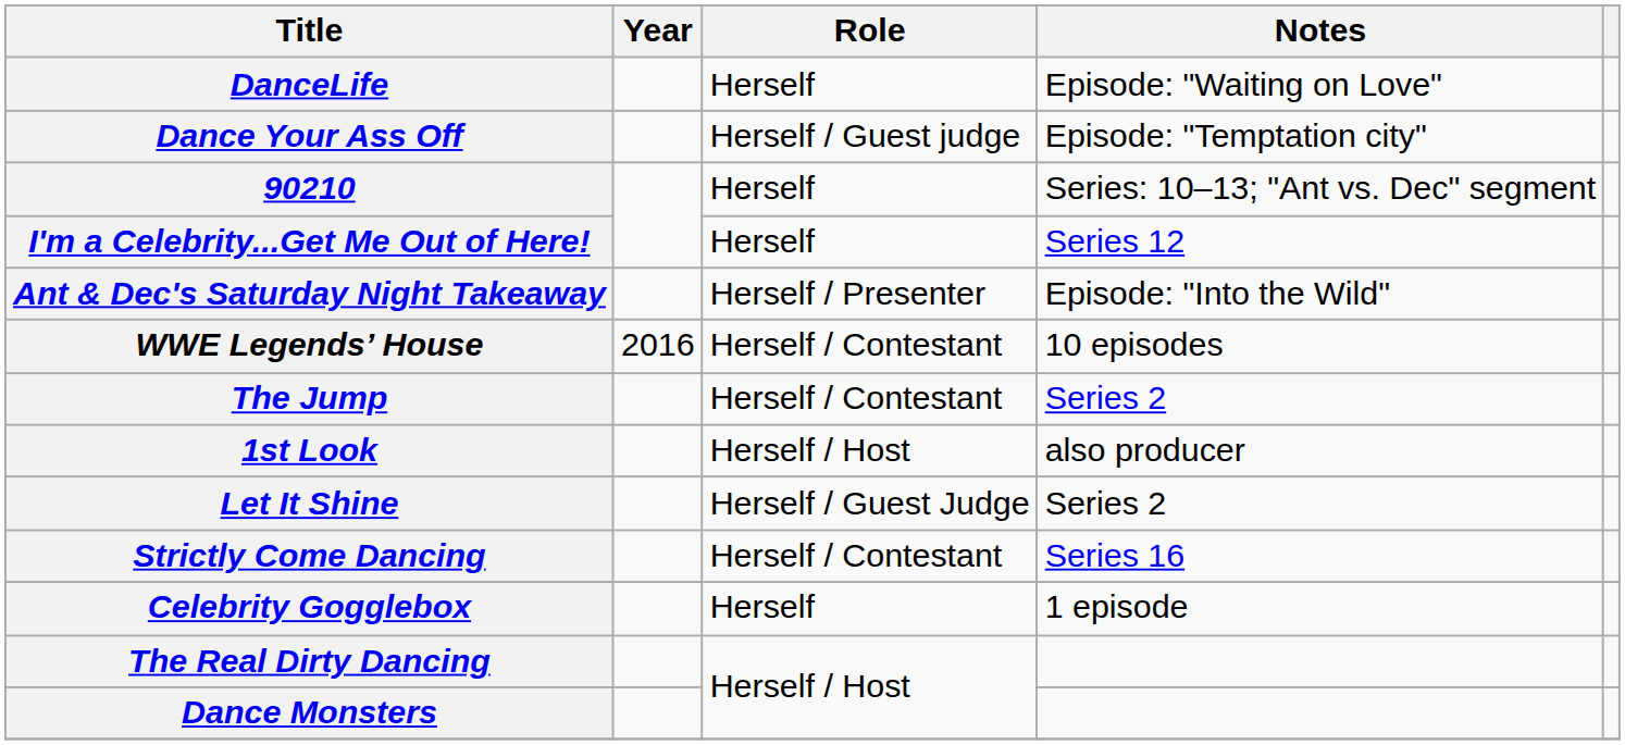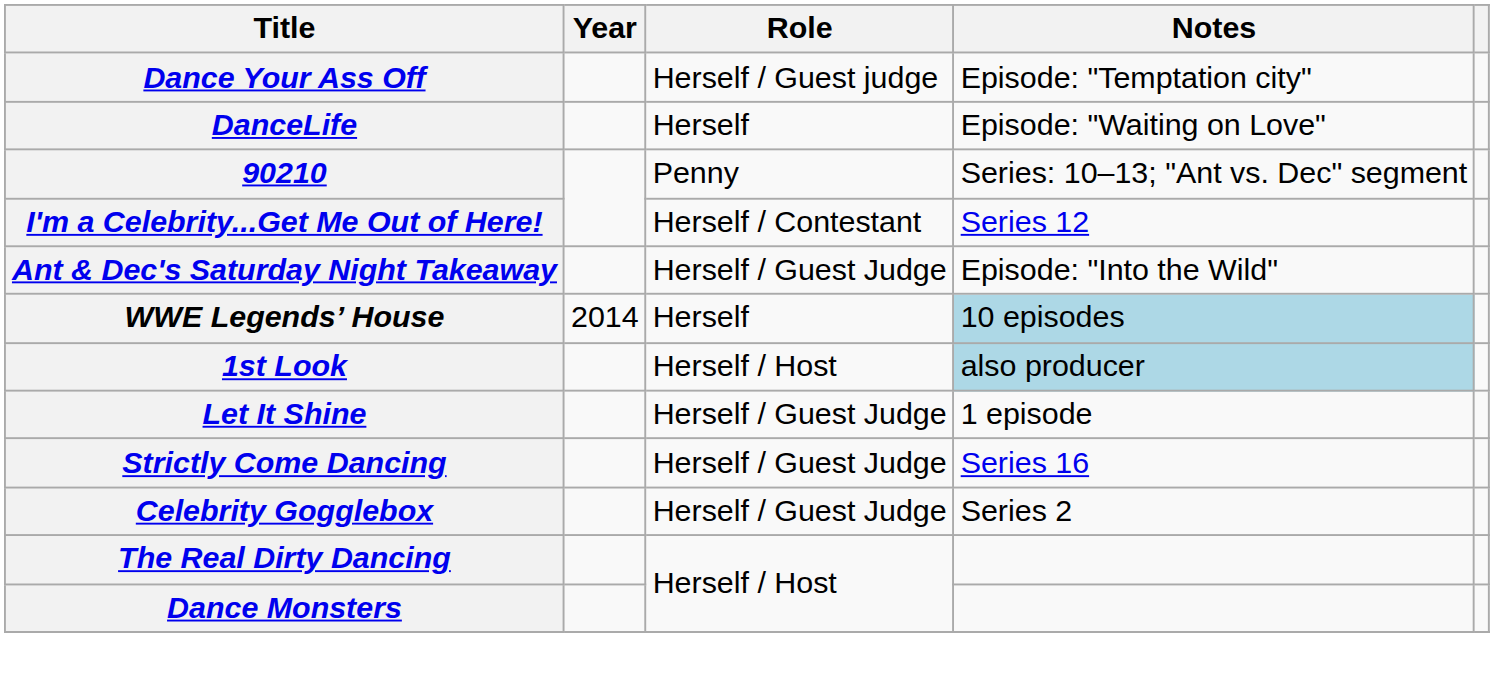 <table class="wikitable sortable plainrowheaders">
 <tr>
 <th scope="col">Title</th>
 <th scope="col">Year</th>
 <th scope="col">Role</th>
 <th scope="col">Notes</th>
 <th scope="col" class="unsortable"></th>
 </tr>
 <tr>
+<th scope="row"><em><a href='#'>Dance Your Ass Off</a></em></th>
+<td></td>
+<td>Herself / Guest judge</td>
+<td>Episode: "Temptation city"</td>
+<td></td>
+</tr>
+<tr>
 <th scope="row"><em><a href='#'>DanceLife</a></em></th>
 <td></td>
 <td>Herself</td>
 <td>Episode: "Waiting on Love"</td>
 <td></td>
 </tr>
 <tr>
-<th scope="row"><em><a href='#'>Dance Your Ass Off</a></em></th>
-<td></td>
-<td>Herself / Guest judge</td>
-<td>Episode: "Temptation city"</td>
-<td></td>
-</tr>
-<tr>
 <th scope="row"><em><a href='#'>90210</a></em></th>
 <td rowspan="2"></td>
-<td>Herself</td>
+<td>Penny</td>
 <td>Series: 10–13; "Ant vs. Dec" segment</td>
 <td></td>
 </tr>
 <tr>
 <th scope="row"><em><a href='#'>I'm a Celebrity...Get Me Out of Here!</a></em></th>
-<td>Herself</td>
+<td>Herself / Contestant</td>
 <td><a href='#'>Series 12</a></td>
 <td style="text-align:center;"></td>
 </tr>
 <tr>
 <th scope="row"><em><a href='#'>Ant & Dec's Saturday Night Takeaway</a></em></th>
 <td></td>
-<td>Herself / Presenter</td>
+<td>Herself / Guest Judge</td>
 <td>Episode: "Into the Wild"</td>
 <td style="text-align:center;"></td>
 </tr>
 <tr>
 <th><em>WWE Legends’ House</em></th>
-<td>2016</td>
-<td>Herself / Contestant</td>
-<td>10 episodes</td>
+<td>2014</td>
+<td>Herself</td>
+<td style="background: lightblue;">10 episodes</td>
 <td></td>
-</tr>
-<tr>
-<th scope="row"><em><a href='#'>The Jump</a></em></th>
-<td></td>
-<td>Herself / Contestant</td>
-<td><a href='#'>Series 2</a></td>
-<td style="text-align:center;"></td>
 </tr>
 <tr>
 <th scope="row"><em><a href='#'>1st Look</a></em></th>
 <td></td>
 <td>Herself / Host</td>
-<td>also producer</td>
+<td style="background: lightblue;">also producer</td>
 <td style="text-align:center;"></td>
 </tr>
 <tr>
 <th scope="row"><em><a href='#'>Let It Shine</a></em></th>
 <td></td>
 <td>Herself / Guest Judge</td>
-<td>Series 2</td>
+<td>1 episode</td>
 <td style="text-align:center;"></td>
 </tr>
 <tr>
 <th scope="row"><em><a href='#'>Strictly Come Dancing</a></em></th>
 <td></td>
-<td>Herself / Contestant</td>
+<td>Herself / Guest Judge</td>
 <td><a href='#'>Series 16</a></td>
 <td style="text-align:center;"></td>
 </tr>
 <tr>
 <th scope="row"><em><a href='#'>Celebrity Gogglebox</a></em></th>
 <td></td>
-<td>Herself</td>
-<td>1 episode</td>
+<td>Herself / Guest Judge</td>
+<td>Series 2</td>
 <td style="text-align:center;"></td>
 </tr>
 <tr>
 <th scope="row"><em><a href='#'>The Real Dirty Dancing</a></em></th>
 <td></td>
 <td rowspan="2">Herself / Host</td>
 <td></td>
 <td></td>
 </tr>
 <tr>
 <th scope="row"><em><a href='#'>Dance Monsters</a></em></th>
 <td></td>
 <td></td>
 <td></td>
 </tr>
 <tr>
 </tr>
 </table>
